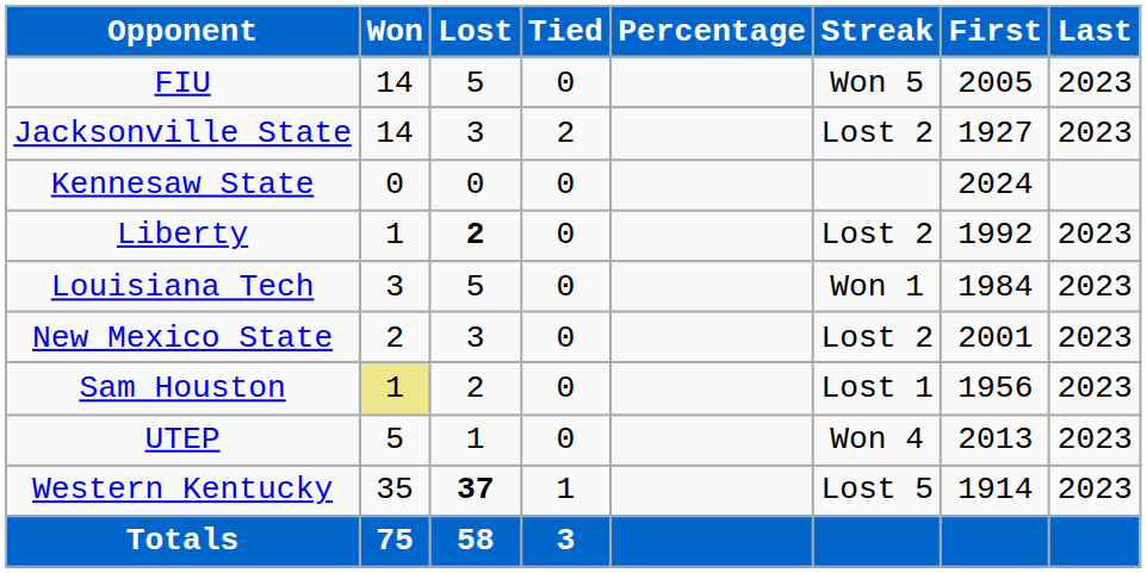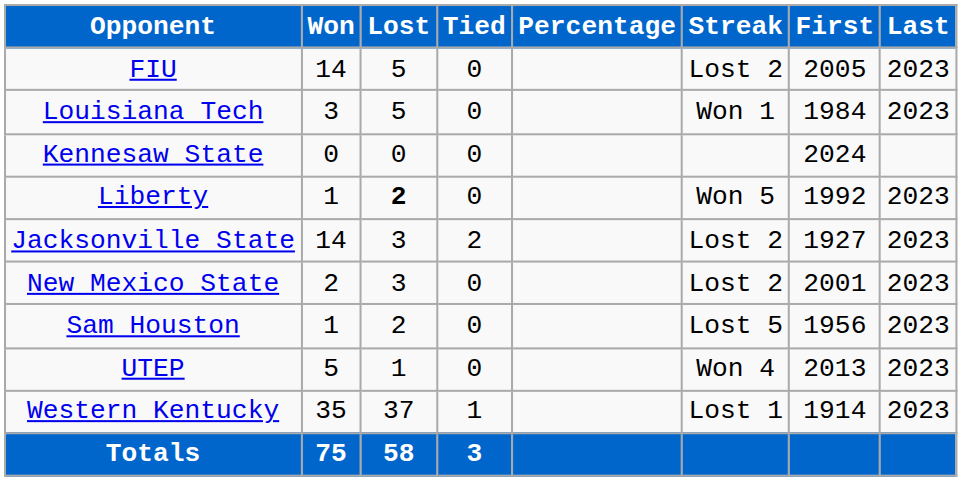 <table class="wikitable" style="text-align:center;">
 <tr style="background-color:#0066CC; color:white; font-weight:bold;">
 <td>Opponent</td>
 <td>Won</td>
 <td>Lost</td>
 <td>Tied</td>
 <td>Percentage</td>
 <td>Streak</td>
 <td>First</td>
 <td>Last</td>
 </tr>
 <tr>
 <td><a href='#'>FIU</a></td>
 <td>14</td>
 <td>5</td>
 <td>0</td>
 <td></td>
-<td>Won 5</td>
+<td>Lost 2</td>
 <td>2005</td>
 <td>2023</td>
 </tr>
 <tr>
-<td><a href='#'>Jacksonville State</a></td>
-<td>14</td>
+<td><a href='#'>Louisiana Tech</a></td>
 <td>3</td>
-<td>2</td>
+<td>5</td>
+<td>0</td>
 <td></td>
-<td>Lost 2</td>
-<td>1927</td>
+<td>Won 1</td>
+<td>1984</td>
 <td>2023</td>
 </tr>
 <tr>
 <td><a href='#'>Kennesaw State</a></td>
 <td>0</td>
 <td>0</td>
 <td>0</td>
 <td></td>
 <td></td>
 <td>2024</td>
 <td></td>
 </tr>
 <tr>
 <td><a href='#'>Liberty</a></td>
 <td>1</td>
 <td><strong>2</strong></td>
 <td>0</td>
 <td></td>
-<td>Lost 2</td>
+<td>Won 5</td>
 <td>1992</td>
 <td>2023</td>
 </tr>
 <tr>
-<td><a href='#'>Louisiana Tech</a></td>
+<td><a href='#'>Jacksonville State</a></td>
+<td>14</td>
 <td>3</td>
-<td>5</td>
-<td>0</td>
+<td>2</td>
 <td></td>
-<td>Won 1</td>
-<td>1984</td>
+<td>Lost 2</td>
+<td>1927</td>
 <td>2023</td>
 </tr>
 <tr>
 <td><a href='#'>New Mexico State</a></td>
 <td>2</td>
 <td>3</td>
 <td>0</td>
 <td></td>
 <td>Lost 2</td>
 <td>2001</td>
 <td>2023</td>
 </tr>
 <tr>
 <td><a href='#'>Sam Houston</a></td>
-<td style="background: khaki;">1</td>
+<td>1</td>
 <td>2</td>
 <td>0</td>
 <td></td>
-<td>Lost 1</td>
+<td>Lost 5</td>
 <td>1956</td>
 <td>2023</td>
 </tr>
 <tr>
 <td><a href='#'>UTEP</a></td>
 <td>5</td>
 <td>1</td>
 <td>0</td>
 <td></td>
 <td>Won 4</td>
 <td>2013</td>
 <td>2023</td>
 </tr>
 <tr>
 <td><a href='#'>Western Kentucky</a></td>
 <td>35</td>
-<td><strong>37</strong></td>
+<td>37</td>
 <td>1</td>
 <td></td>
-<td>Lost 5</td>
+<td>Lost 1</td>
 <td>1914</td>
 <td>2023</td>
 </tr>
 <tr class="unsortable" style="background-color:#0066CC; color:white; font-weight:bold;">
 <td>Totals</td>
 <td>75</td>
 <td>58</td>
 <td>3</td>
 <td></td>
 <td></td>
 <td></td>
 <td></td>
 </tr>
 </table>
